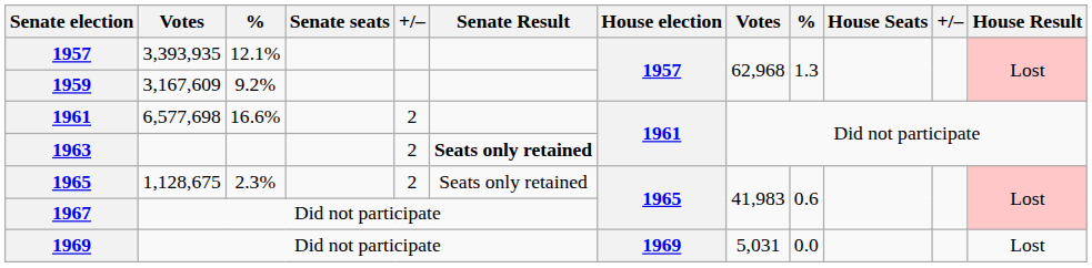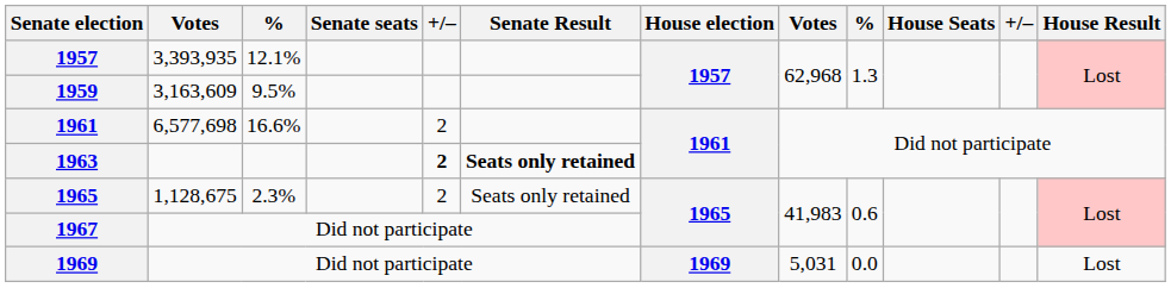 <table class="wikitable" style="text-align:center; font-size:90%">
 <tr>
 <th>Senate election</th>
 <th>Votes</th>
 <th>%</th>
 <th>Senate seats</th>
 <th>+/–</th>
 <th>Senate Result</th>
 <th>House election</th>
 <th>Votes</th>
 <th>%</th>
 <th>House Seats</th>
 <th>+/–</th>
 <th>House Result</th>
 </tr>
 <tr>
 <th><a href='#'>1957</a></th>
 <td>3,393,935</td>
 <td>12.1%</td>
 <td></td>
 <td></td>
 <td></td>
 <th rowspan="2"><a href='#'>1957</a></th>
 <td rowspan="2">62,968</td>
 <td rowspan="2">1.3</td>
 <td rowspan="2"></td>
 <td rowspan="2"></td>
 <td rowspan="2" style="background:#FFC7C7; color:black; vertical-align: middle; text-align: center; " class="table-no">Lost</td>
 </tr>
 <tr>
 <th><a href='#'>1959</a></th>
-<td>3,167,609</td>
-<td>9.2%</td>
+<td>3,163,609</td>
+<td>9.5%</td>
 <td></td>
 <td></td>
 <td></td>
 </tr>
 <tr>
 <th><a href='#'>1961</a></th>
 <td>6,577,698</td>
 <td>16.6%</td>
 <td></td>
 <td> 2</td>
 <td></td>
 <th rowspan="2"><a href='#'>1961</a></th>
 <td colspan="5" rowspan="2">Did not participate</td>
 </tr>
 <tr>
 <th><a href='#'>1963</a></th>
 <td></td>
 <td></td>
 <td></td>
-<td> 2</td>
+<td><strong> 2</strong></td>
 <td><strong>Seats only retained</strong></td>
 </tr>
 <tr>
 <th><a href='#'>1965</a></th>
 <td>1,128,675</td>
 <td>2.3%</td>
 <td></td>
 <td> 2</td>
 <td>Seats only retained</td>
 <th rowspan="2"><a href='#'>1965</a></th>
 <td rowspan="2">41,983</td>
 <td rowspan="2">0.6</td>
 <td rowspan="2"></td>
 <td rowspan="2"></td>
 <td rowspan="2" style="background:#FFC7C7; color:black; vertical-align: middle; text-align: center; " class="table-no">Lost</td>
 </tr>
 <tr>
 <th><a href='#'>1967</a></th>
 <td colspan="5">Did not participate</td>
 </tr>
 <tr>
 <th><a href='#'>1969</a></th>
 <td colspan="5">Did not participate</td>
 <th><a href='#'>1969</a></th>
 <td>5,031</td>
 <td>0.0</td>
 <td></td>
 <td></td>
 <td>Lost</td>
 </tr>
 </table>
